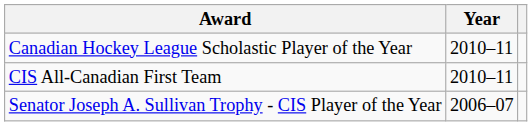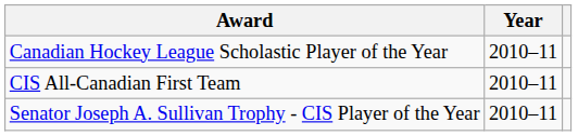 <table class="wikitable">
 <tr>
 <th>Award</th>
 <th>Year</th>
 <th></th>
 </tr>
 <tr>
 <td><a href='#'>Canadian Hockey League</a> Scholastic Player of the Year</td>
 <td>2010–11</td>
 <td></td>
 </tr>
 <tr>
 <td><a href='#'>CIS</a> All-Canadian First Team</td>
 <td>2010–11</td>
 <td></td>
 </tr>
 <tr>
 <td><a href='#'>Senator Joseph A. Sullivan Trophy</a> - <a href='#'>CIS</a> Player of the Year</td>
-<td>2006–07</td>
+<td>2010–11</td>
 <td></td>
 </tr>
 </table>
